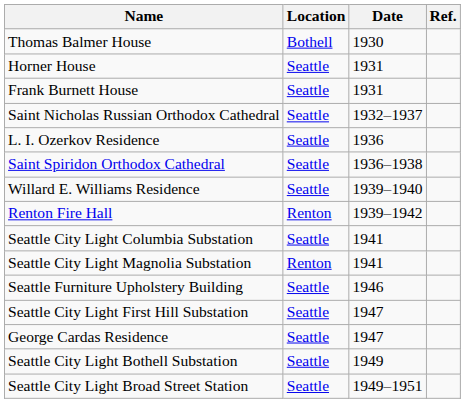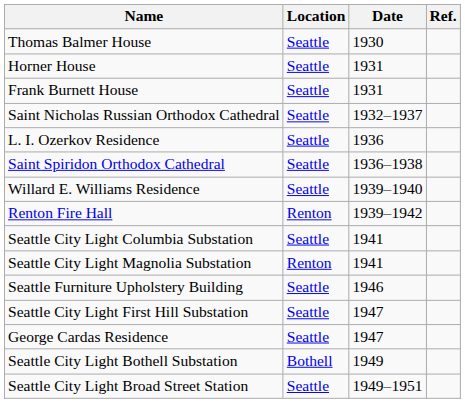 <table class="wikitable">
 <tr>
 <th>Name</th>
 <th>Location</th>
 <th>Date</th>
 <th>Ref.</th>
 </tr>
 <tr>
 <td>Thomas Balmer House</td>
-<td><a href='#'>Bothell</a></td>
+<td><a href='#'>Seattle</a></td>
 <td>1930</td>
 <td></td>
 </tr>
 <tr>
 <td>Horner House</td>
 <td><a href='#'>Seattle</a></td>
 <td>1931</td>
 <td></td>
 </tr>
 <tr>
 <td>Frank Burnett House</td>
 <td><a href='#'>Seattle</a></td>
 <td>1931</td>
 <td></td>
 </tr>
 <tr>
 <td>Saint Nicholas Russian Orthodox Cathedral</td>
 <td><a href='#'>Seattle</a></td>
 <td>1932–1937</td>
 <td></td>
 </tr>
 <tr>
 <td>L. I. Ozerkov Residence</td>
 <td><a href='#'>Seattle</a></td>
 <td>1936</td>
 <td></td>
 </tr>
 <tr>
 <td><a href='#'>Saint Spiridon Orthodox Cathedral</a></td>
 <td><a href='#'>Seattle</a></td>
 <td>1936–1938</td>
 <td></td>
 </tr>
 <tr>
 <td>Willard E. Williams Residence</td>
 <td><a href='#'>Seattle</a></td>
 <td>1939–1940</td>
 <td></td>
 </tr>
 <tr>
 <td><a href='#'>Renton Fire Hall</a></td>
 <td><a href='#'>Renton</a></td>
 <td>1939–1942</td>
 <td></td>
 </tr>
 <tr>
 <td>Seattle City Light Columbia Substation</td>
 <td><a href='#'>Seattle</a></td>
 <td>1941</td>
 <td></td>
 </tr>
 <tr>
 <td>Seattle City Light Magnolia Substation</td>
 <td><a href='#'>Renton</a></td>
 <td>1941</td>
 <td></td>
 </tr>
 <tr>
 <td>Seattle Furniture Upholstery Building</td>
 <td><a href='#'>Seattle</a></td>
 <td>1946</td>
 <td></td>
 </tr>
 <tr>
 <td>Seattle City Light First Hill Substation</td>
 <td><a href='#'>Seattle</a></td>
 <td>1947</td>
 <td></td>
 </tr>
 <tr>
 <td>George Cardas Residence</td>
 <td><a href='#'>Seattle</a></td>
 <td>1947</td>
 <td></td>
 </tr>
 <tr>
 <td>Seattle City Light Bothell Substation</td>
-<td><a href='#'>Seattle</a></td>
+<td><a href='#'>Bothell</a></td>
 <td>1949</td>
 <td></td>
 </tr>
 <tr>
 <td>Seattle City Light Broad Street Station</td>
 <td><a href='#'>Seattle</a></td>
 <td>1949–1951</td>
 <td></td>
 </tr>
 </table>
